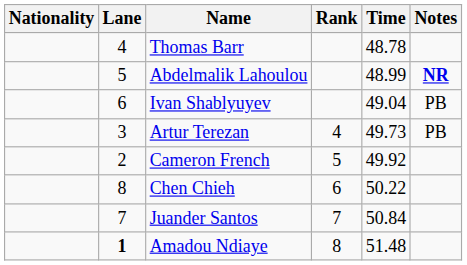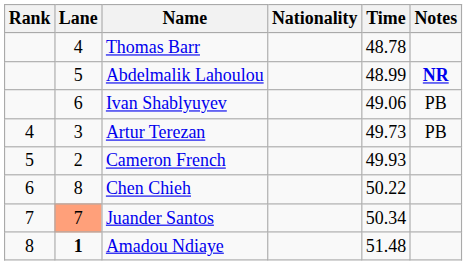 <table class="wikitable sortable" style="text-align:center">
 <tr>
-<th>Nationality</th>
+<th>Rank</th>
 <th>Lane</th>
 <th>Name</th>
-<th>Rank</th>
+<th>Nationality</th>
 <th>Time</th>
 <th>Notes</th>
 </tr>
 <tr>
-<td align=left></td>
+<td></td>
 <td>4</td>
 <td align=left><a href='#'>Thomas Barr</a></td>
-<td></td>
+<td align=left></td>
 <td>48.78</td>
 <td></td>
 </tr>
 <tr>
-<td align=left></td>
+<td></td>
 <td>5</td>
 <td align=left><a href='#'>Abdelmalik Lahoulou</a></td>
-<td></td>
+<td align=left></td>
 <td>48.99</td>
 <td><strong><a href='#'>NR</a></strong></td>
 </tr>
 <tr>
-<td align=left></td>
+<td></td>
 <td>6</td>
 <td align=left><a href='#'>Ivan Shablyuyev</a></td>
-<td></td>
-<td>49.04</td>
+<td align=left></td>
+<td>49.06</td>
 <td>PB</td>
 </tr>
 <tr>
-<td align=left></td>
+<td>4</td>
 <td>3</td>
 <td align=left><a href='#'>Artur Terezan</a></td>
-<td>4</td>
+<td align=left></td>
 <td>49.73</td>
 <td>PB</td>
 </tr>
 <tr>
-<td align=left></td>
+<td>5</td>
 <td>2</td>
 <td align=left><a href='#'>Cameron French</a></td>
-<td>5</td>
-<td>49.92</td>
+<td align=left></td>
+<td>49.93</td>
 <td></td>
 </tr>
 <tr>
-<td align=left></td>
+<td>6</td>
 <td>8</td>
 <td align=left><a href='#'>Chen Chieh</a></td>
-<td>6</td>
+<td align=left></td>
 <td>50.22</td>
 <td></td>
 </tr>
 <tr>
+<td>7</td>
+<td style="background: lightsalmon;">7</td>
+<td align=left><a href='#'>Juander Santos</a></td>
 <td align=left></td>
-<td>7</td>
-<td align=left><a href='#'>Juander Santos</a></td>
-<td>7</td>
-<td>50.84</td>
+<td>50.34</td>
 <td></td>
 </tr>
 <tr>
-<td align=left></td>
+<td>8</td>
 <td><strong>1</strong></td>
 <td align=left><a href='#'>Amadou Ndiaye</a></td>
-<td>8</td>
+<td align=left></td>
 <td>51.48</td>
 <td></td>
 </tr>
 </table>
